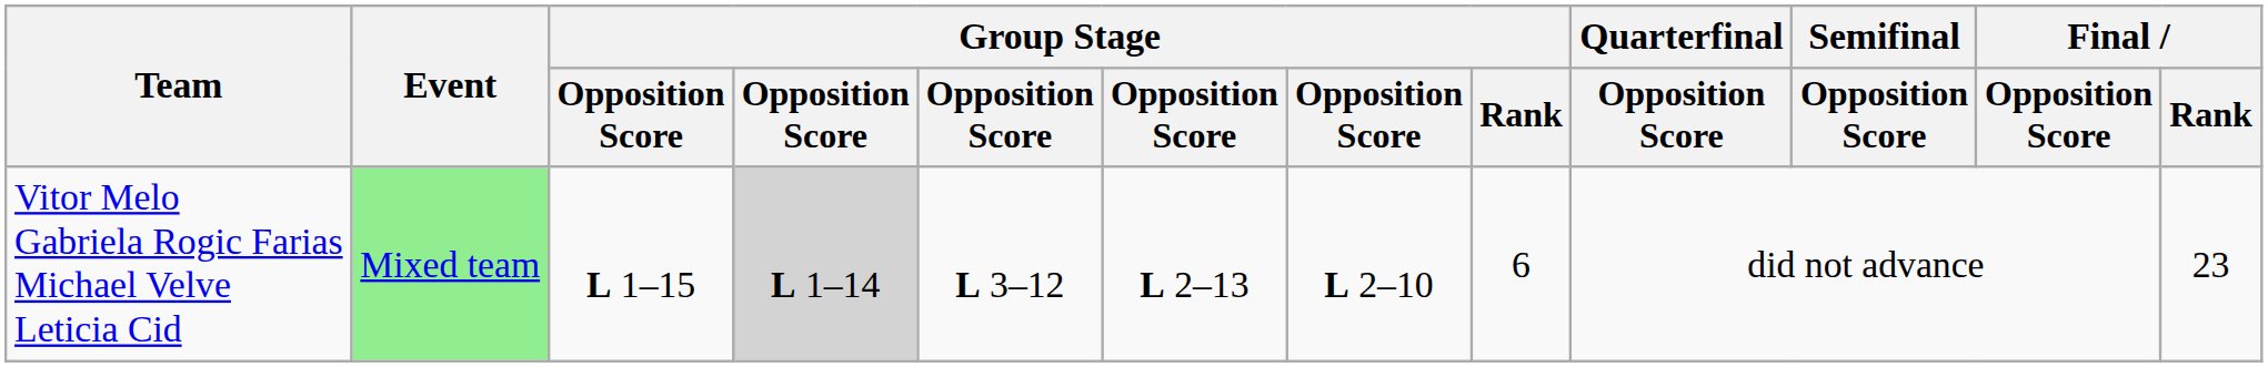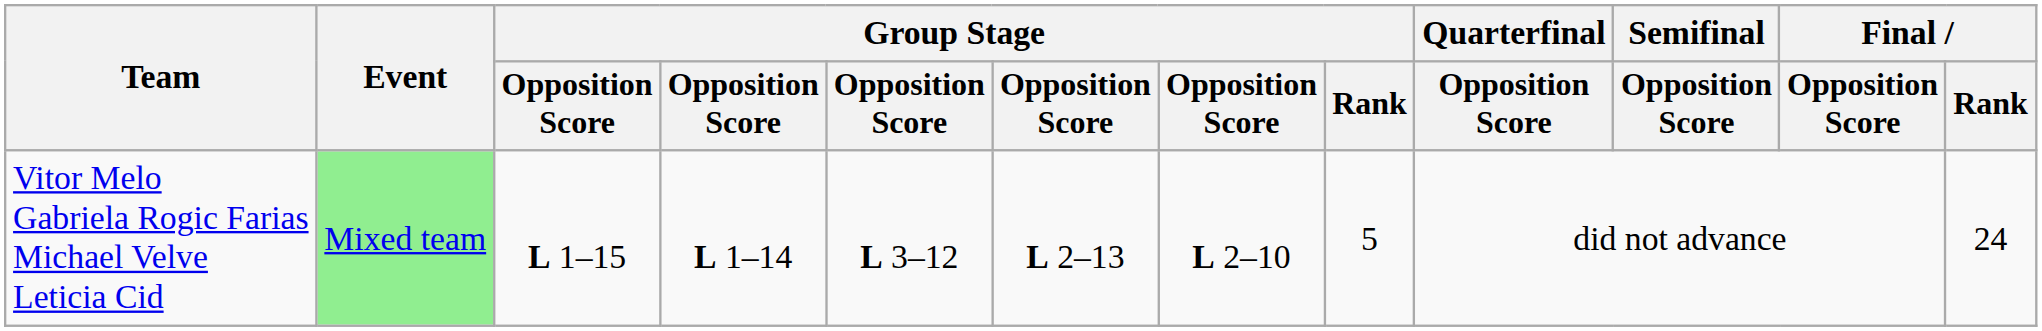 <table class="wikitable" style="font-size:90%">
 <tr>
 <th rowspan=2>Team</th>
 <th rowspan=2>Event</th>
 <th colspan=6>Group Stage</th>
 <th>Quarterfinal</th>
 <th>Semifinal</th>
 <th colspan=2>Final / </th>
 </tr>
 <tr style="font-size:95%">
 <th>Opposition<br>Score</th>
 <th>Opposition<br>Score</th>
 <th>Opposition<br>Score</th>
 <th>Opposition<br>Score</th>
 <th>Opposition<br>Score</th>
 <th>Rank</th>
 <th>Opposition<br>Score</th>
 <th>Opposition<br>Score</th>
 <th>Opposition<br>Score</th>
 <th>Rank</th>
 </tr>
 <tr align=center>
 <td align=left><a href='#'>Vitor Melo</a><br><a href='#'>Gabriela Rogic Farias</a><br><a href='#'>Michael Velve</a><br><a href='#'>Leticia Cid</a><br></td>
 <td align=left style="background: lightgreen;"><a href='#'>Mixed team</a></td>
 <td><br><strong>L</strong> 1–15</td>
-<td style="background: lightgrey;"><br><strong>L</strong> 1–14</td>
+<td><br><strong>L</strong> 1–14</td>
 <td><br><strong>L</strong> 3–12</td>
 <td><br><strong>L</strong> 2–13</td>
 <td><br><strong>L</strong> 2–10</td>
-<td>6</td>
+<td>5</td>
 <td align=center colspan=3>did not advance</td>
-<td>23</td>
+<td>24</td>
 </tr>
 </table>
